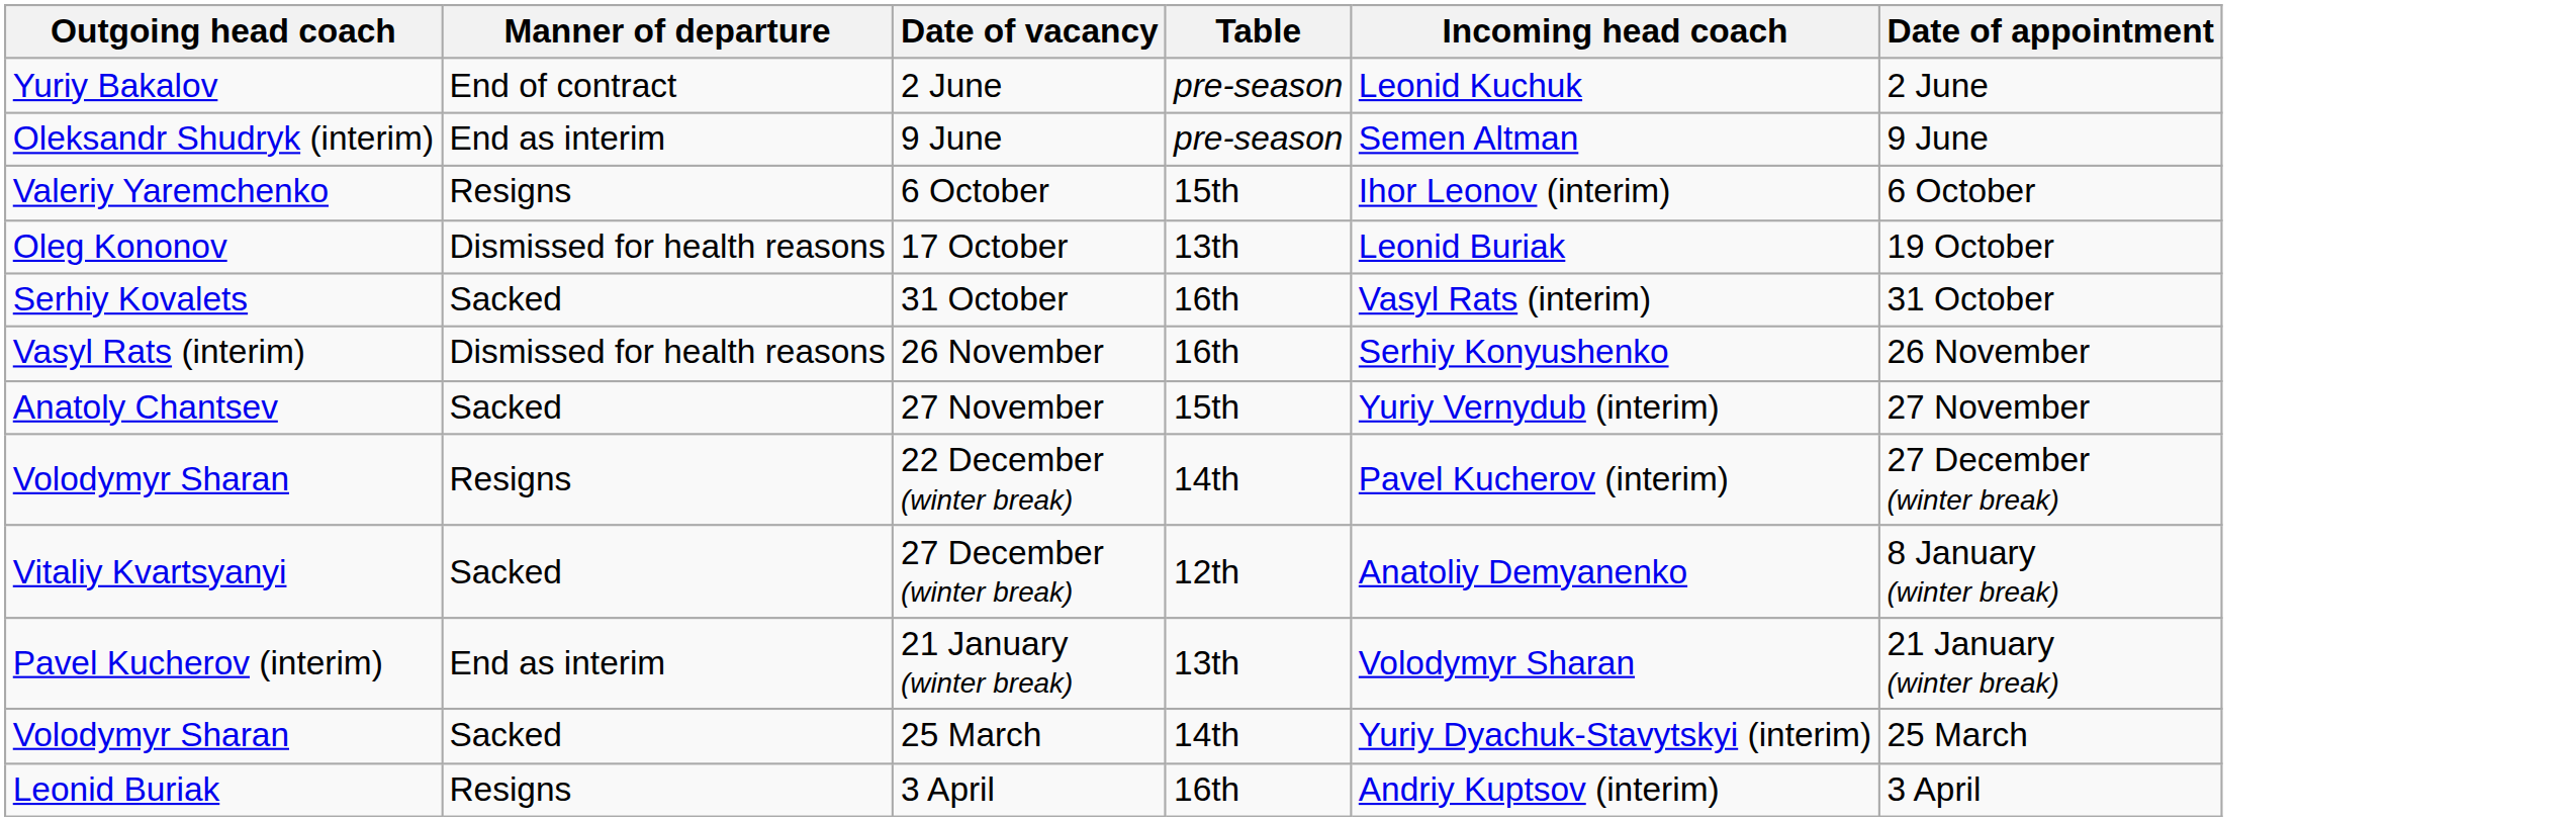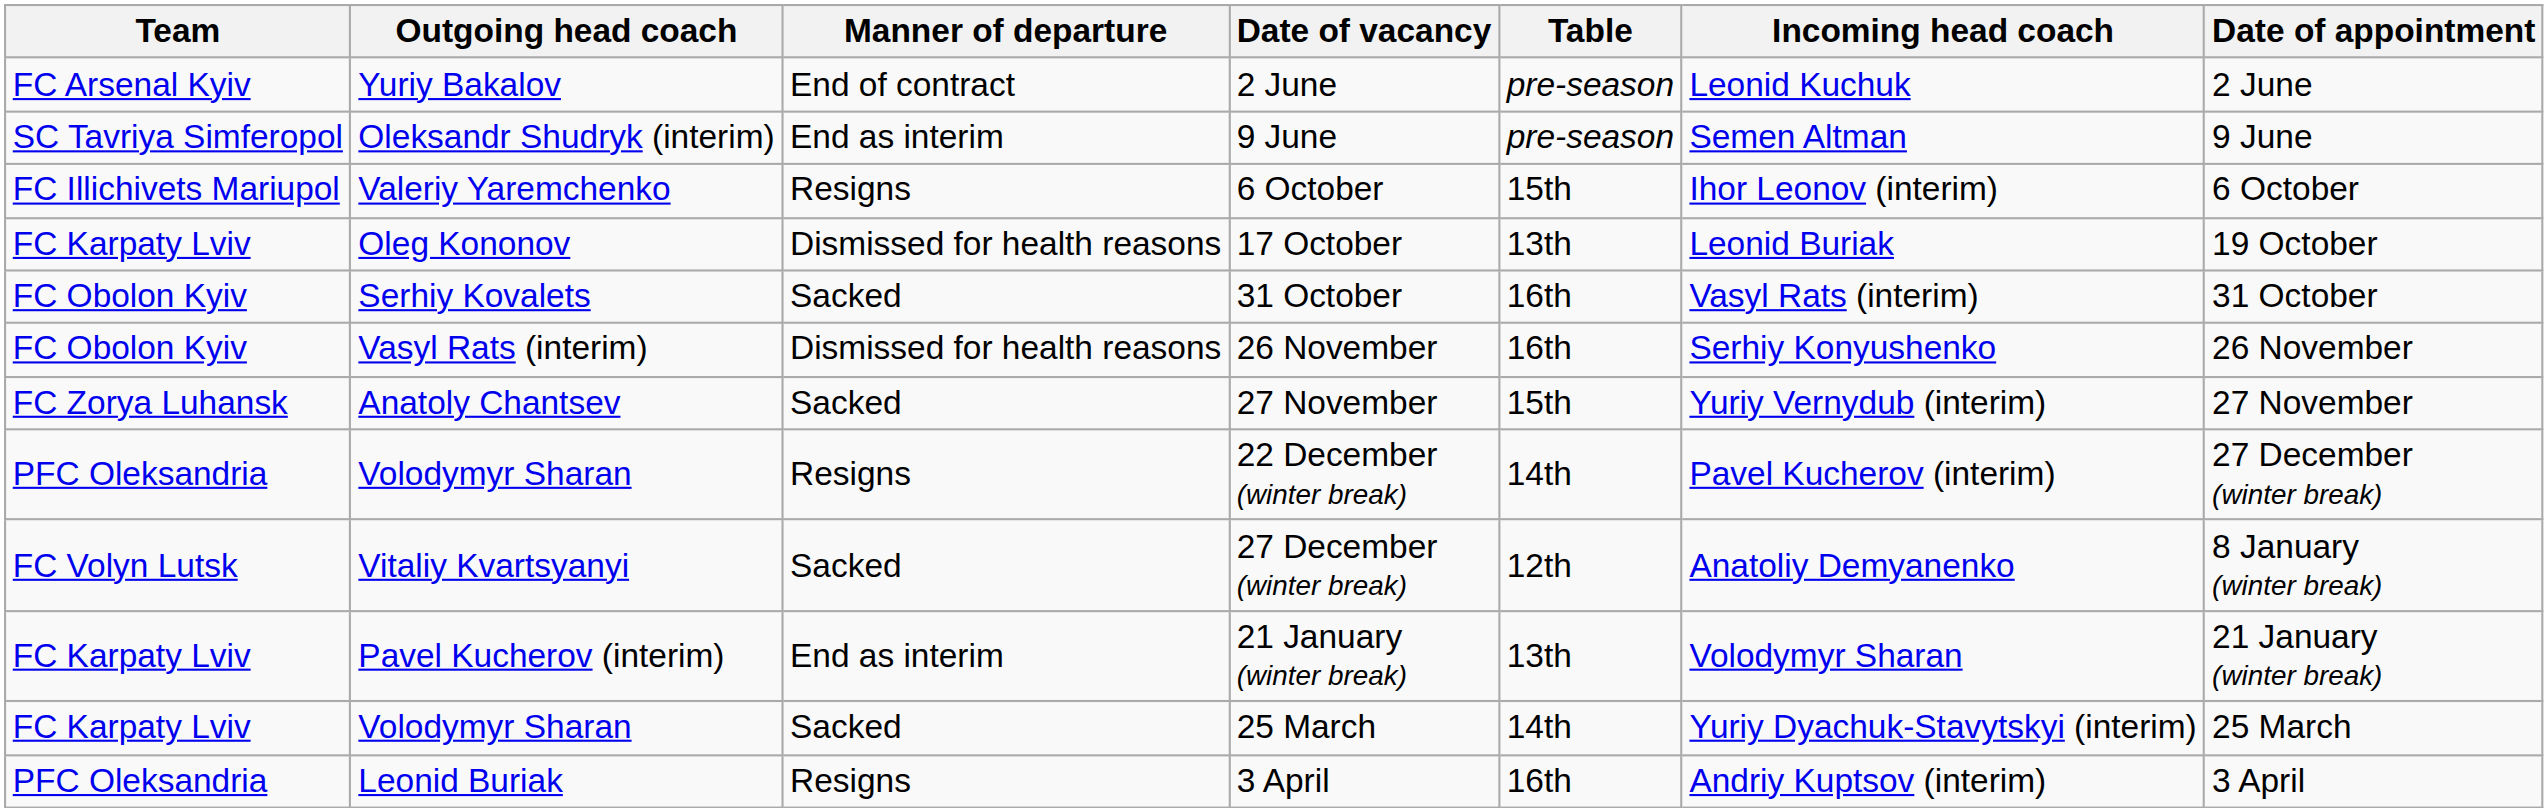 <table class="wikitable sortable">
 <tr>
+<th>Team</th>
 <th>Outgoing head coach</th>
 <th>Manner of departure</th>
 <th>Date of vacancy</th>
 <th>Table</th>
 <th>Incoming head coach</th>
 <th>Date of appointment</th>
 </tr>
 <tr>
+<td><a href='#'>FC Arsenal Kyiv</a></td>
 <td> <a href='#'>Yuriy Bakalov</a></td>
 <td>End of contract</td>
 <td>2 June</td>
 <td><em>pre-season</em></td>
 <td><a href='#'>Leonid Kuchuk</a></td>
 <td>2 June</td>
 </tr>
 <tr>
+<td><a href='#'>SC Tavriya Simferopol</a></td>
 <td> <a href='#'>Oleksandr Shudryk</a> (interim)</td>
 <td>End as interim</td>
 <td>9 June</td>
 <td><em>pre-season</em></td>
 <td><a href='#'>Semen Altman</a></td>
 <td>9 June</td>
 </tr>
 <tr>
+<td><a href='#'>FC Illichivets Mariupol</a></td>
 <td> <a href='#'>Valeriy Yaremchenko</a></td>
 <td>Resigns</td>
 <td>6 October</td>
 <td>15th</td>
 <td><a href='#'>Ihor Leonov</a> (interim)</td>
 <td>6 October</td>
 </tr>
 <tr>
+<td><a href='#'>FC Karpaty Lviv</a></td>
 <td> <a href='#'>Oleg Kononov</a></td>
 <td>Dismissed for health reasons</td>
 <td>17 October</td>
 <td>13th</td>
 <td> <a href='#'>Leonid Buriak</a></td>
 <td>19 October</td>
 </tr>
 <tr>
+<td><a href='#'>FC Obolon Kyiv</a></td>
 <td> <a href='#'>Serhiy Kovalets</a></td>
 <td>Sacked</td>
 <td>31 October</td>
 <td>16th</td>
 <td><a href='#'>Vasyl Rats</a> (interim)</td>
 <td>31 October</td>
 </tr>
 <tr>
+<td><a href='#'>FC Obolon Kyiv</a></td>
 <td><a href='#'>Vasyl Rats</a> (interim)</td>
 <td>Dismissed for health reasons</td>
 <td>26 November</td>
 <td>16th</td>
 <td><a href='#'>Serhiy Konyushenko</a></td>
 <td>26 November</td>
 </tr>
 <tr>
+<td><a href='#'>FC Zorya Luhansk</a></td>
 <td> <a href='#'>Anatoly Chantsev</a></td>
 <td>Sacked</td>
 <td>27 November</td>
 <td>15th</td>
 <td> <a href='#'>Yuriy Vernydub</a> (interim)</td>
 <td>27 November</td>
 </tr>
 <tr>
+<td><a href='#'>PFC Oleksandria</a></td>
 <td> <a href='#'>Volodymyr Sharan</a></td>
 <td>Resigns</td>
 <td>22 December<br><small><em>(winter break)</em></small></td>
 <td>14th</td>
 <td><a href='#'>Pavel Kucherov</a> (interim)</td>
 <td>27 December<br><small><em>(winter break)</em></small></td>
 </tr>
 <tr>
+<td><a href='#'>FC Volyn Lutsk</a></td>
 <td> <a href='#'>Vitaliy Kvartsyanyi</a></td>
 <td>Sacked</td>
 <td>27 December<br><small><em>(winter break)</em></small></td>
 <td>12th</td>
 <td> <a href='#'>Anatoliy Demyanenko</a></td>
 <td>8 January<br><small><em>(winter break)</em></small></td>
 </tr>
 <tr>
+<td><a href='#'>FC Karpaty Lviv</a></td>
 <td><a href='#'>Pavel Kucherov</a> (interim)</td>
 <td>End as interim</td>
 <td>21 January<br><small><em>(winter break)</em></small></td>
 <td>13th</td>
 <td><a href='#'>Volodymyr Sharan</a></td>
 <td>21 January<br><small><em>(winter break)</em></small></td>
 </tr>
 <tr>
+<td><a href='#'>FC Karpaty Lviv</a></td>
 <td><a href='#'>Volodymyr Sharan</a></td>
 <td>Sacked</td>
 <td>25 March</td>
 <td>14th</td>
 <td><a href='#'>Yuriy Dyachuk-Stavytskyi</a> (interim)</td>
 <td>25 March</td>
 </tr>
 <tr>
+<td><a href='#'>PFC Oleksandria</a></td>
 <td> <a href='#'>Leonid Buriak</a></td>
 <td>Resigns</td>
 <td>3 April</td>
 <td>16th</td>
 <td><a href='#'>Andriy Kuptsov</a> (interim)</td>
 <td>3 April</td>
 </tr>
 </table>
